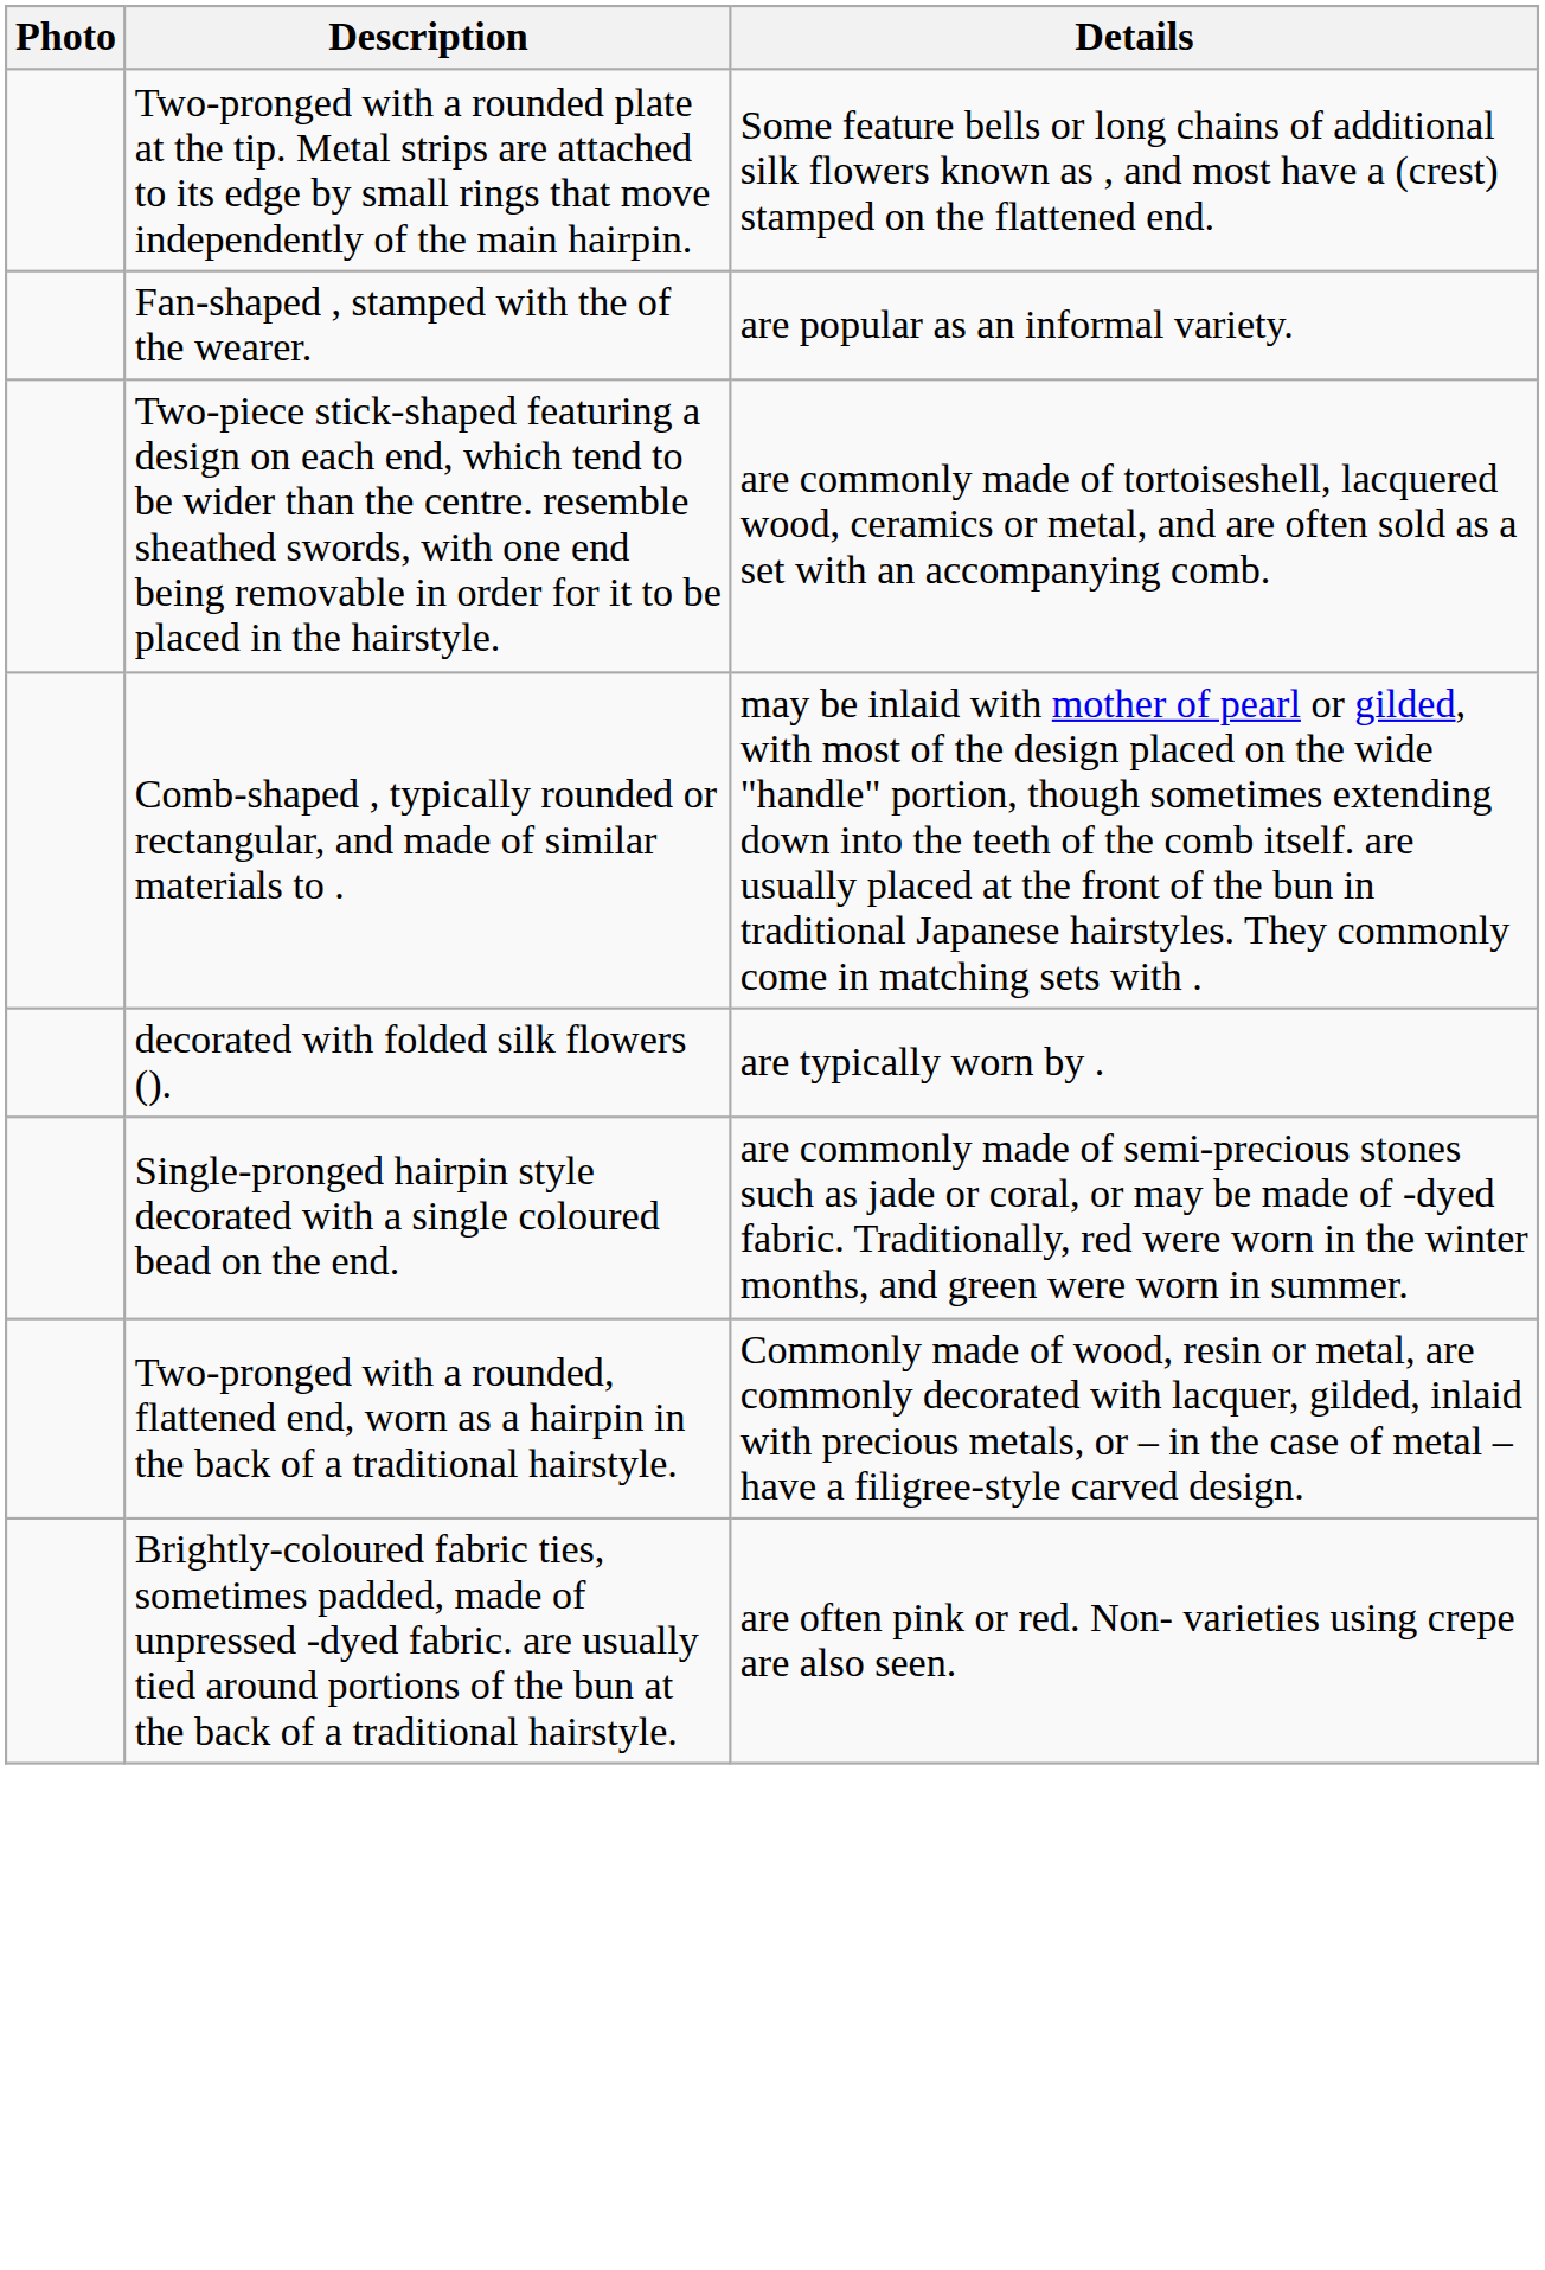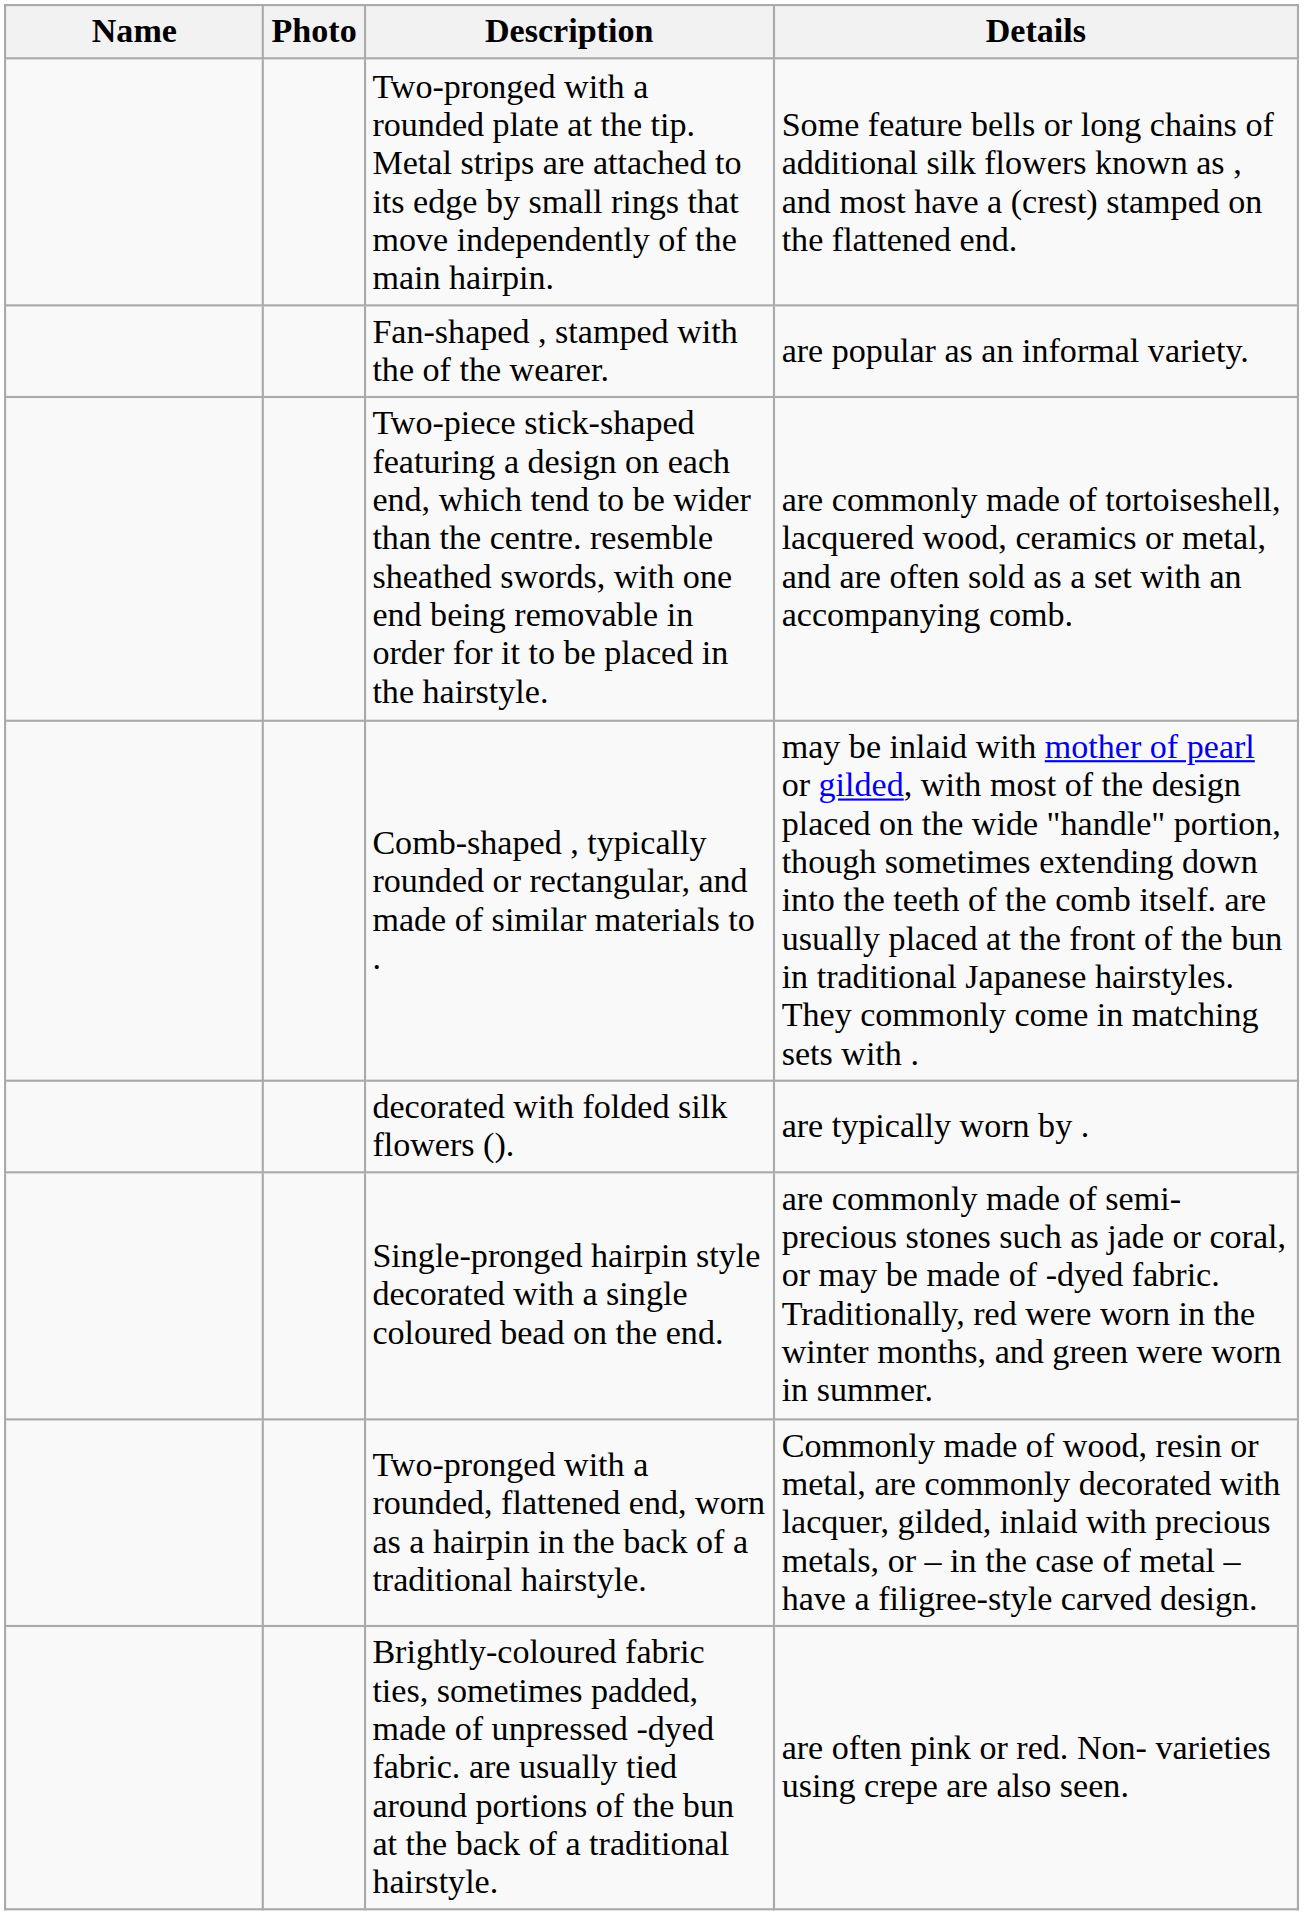 <table class="wikitable sortable">
 <tr>
+<th width=20%>Name</th>
 <th>Photo</th>
 <th>Description</th>
 <th>Details</th>
 </tr>
 <tr>
 <td></td>
+<td></td>
 <td>Two-pronged  with a rounded plate at the tip. Metal strips are attached to its edge by small rings that move independently of the main hairpin.</td>
 <td>Some  feature bells or long chains of additional silk flowers known as , and most have a  (crest) stamped on the flattened end.</td>
 </tr>
 <tr>
+<td></td>
 <td></td>
 <td>Fan-shaped , stamped with the  of the wearer.</td>
 <td> are popular as an informal  variety.</td>
 </tr>
 <tr>
 <td></td>
+<td></td>
 <td>Two-piece stick-shaped  featuring a design on each end, which tend to be wider than the centre.  resemble sheathed swords, with one end being removable in order for it to be placed in the hairstyle.</td>
 <td> are commonly made of tortoiseshell, lacquered wood, ceramics or metal, and are often sold as a set with an accompanying  comb.</td>
 </tr>
 <tr>
+<td></td>
 <td></td>
 <td>Comb-shaped , typically rounded or rectangular, and made of similar materials to .</td>
 <td> may be inlaid with <a href='#'>mother of pearl</a> or <a href='#'>gilded</a>, with most of the design placed on the wide "handle" portion, though sometimes extending down into the teeth of the comb itself.  are usually placed at the front of the bun in traditional Japanese hairstyles. They commonly come in matching sets with .</td>
 </tr>
 <tr>
 <td></td>
+<td></td>
 <td> decorated with folded silk flowers ().</td>
 <td> are typically worn by .</td>
 </tr>
 <tr>
+<td></td>
 <td></td>
 <td>Single-pronged hairpin style  decorated with a single coloured bead on the end.</td>
 <td> are commonly made of semi-precious stones such as jade or coral, or may be made of -dyed fabric. Traditionally, red  were worn in the winter months, and green  were worn in summer.</td>
 </tr>
 <tr>
 <td></td>
+<td></td>
 <td>Two-pronged  with a rounded, flattened end, worn as a hairpin in the back of a traditional hairstyle.</td>
 <td>Commonly made of wood, resin or metal,  are commonly decorated with lacquer, gilded, inlaid with precious metals, or – in the case of metal  – have a filigree-style carved design.</td>
 </tr>
 <tr>
 <td></td>
+<td></td>
 <td>Brightly-coloured fabric ties, sometimes padded, made of unpressed -dyed fabric.  are usually tied around portions of the bun at the back of a traditional hairstyle.</td>
 <td> are often pink or red. Non- varieties using  crepe are also seen.</td>
 </tr>
 </table>
